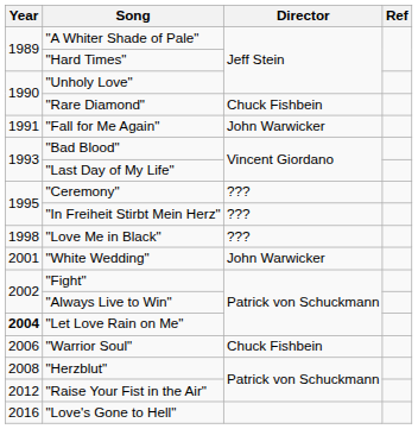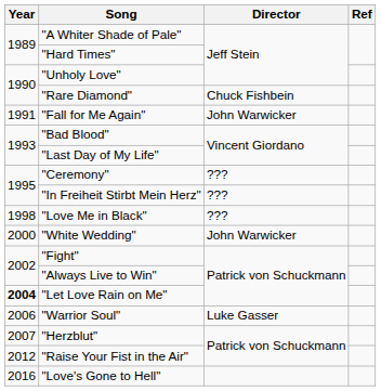 <table class="wikitable">
 <tr>
 <th>Year</th>
 <th>Song</th>
 <th>Director</th>
 <th>Ref</th>
 </tr>
 <tr>
 <td rowspan="2">1989</td>
 <td>"A Whiter Shade of Pale"</td>
 <td rowspan="3">Jeff Stein</td>
 <td rowspan="2"></td>
 </tr>
 <tr>
 <td>"Hard Times"</td>
 </tr>
 <tr>
 <td rowspan="2">1990</td>
 <td>"Unholy Love"</td>
 <td></td>
 </tr>
 <tr>
 <td>"Rare Diamond"</td>
 <td>Chuck Fishbein</td>
 <td></td>
 </tr>
 <tr>
 <td>1991</td>
 <td>"Fall for Me Again"</td>
 <td>John Warwicker</td>
 <td></td>
 </tr>
 <tr>
 <td rowspan="2">1993</td>
 <td>"Bad Blood"</td>
 <td rowspan="2">Vincent Giordano</td>
 <td></td>
 </tr>
 <tr>
 <td>"Last Day of My Life"</td>
 <td></td>
 </tr>
 <tr>
 <td rowspan="2">1995</td>
 <td>"Ceremony"</td>
 <td>???</td>
 <td></td>
 </tr>
 <tr>
 <td>"In Freiheit Stirbt Mein Herz"</td>
 <td>???</td>
 <td></td>
 </tr>
 <tr>
 <td>1998</td>
 <td>"Love Me in Black"</td>
 <td>???</td>
 <td></td>
 </tr>
 <tr>
-<td>2001</td>
+<td>2000</td>
 <td>"White Wedding"</td>
 <td>John Warwicker</td>
 <td></td>
 </tr>
 <tr>
 <td rowspan="2">2002</td>
 <td>"Fight"</td>
 <td rowspan="3">Patrick von Schuckmann</td>
 <td></td>
 </tr>
 <tr>
 <td>"Always Live to Win"</td>
 <td></td>
 </tr>
 <tr>
 <td><strong>2004</strong></td>
 <td>"Let Love Rain on Me"</td>
 <td></td>
 </tr>
 <tr>
 <td>2006</td>
 <td>"Warrior Soul"</td>
-<td>Chuck Fishbein</td>
+<td>Luke Gasser</td>
 <td></td>
 </tr>
 <tr>
-<td>2008</td>
+<td>2007</td>
 <td>"Herzblut"</td>
 <td rowspan="2">Patrick von Schuckmann</td>
 <td></td>
 </tr>
 <tr>
 <td>2012</td>
 <td>"Raise Your Fist in the Air"</td>
 </tr>
 <tr>
 <td>2016</td>
 <td>"Love's Gone to Hell"</td>
 <td></td>
 <td></td>
 </tr>
 </table>
